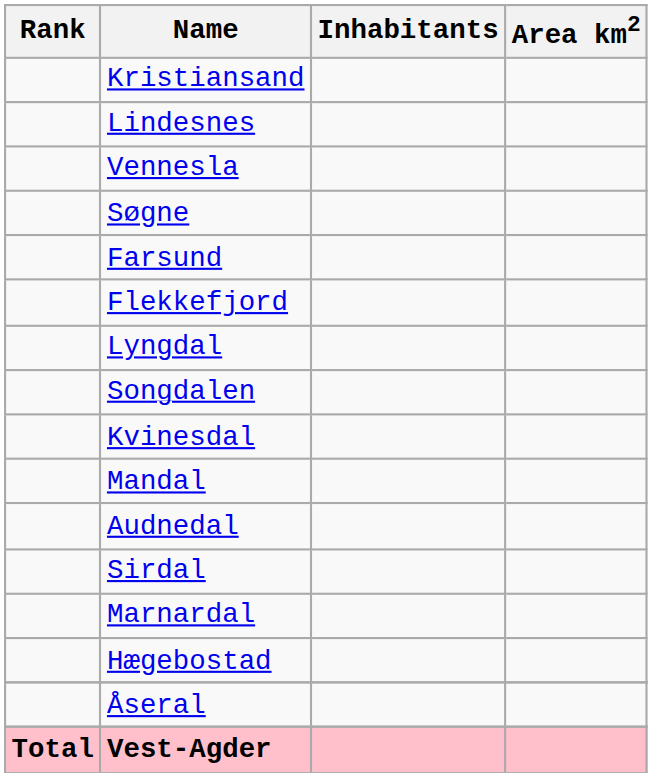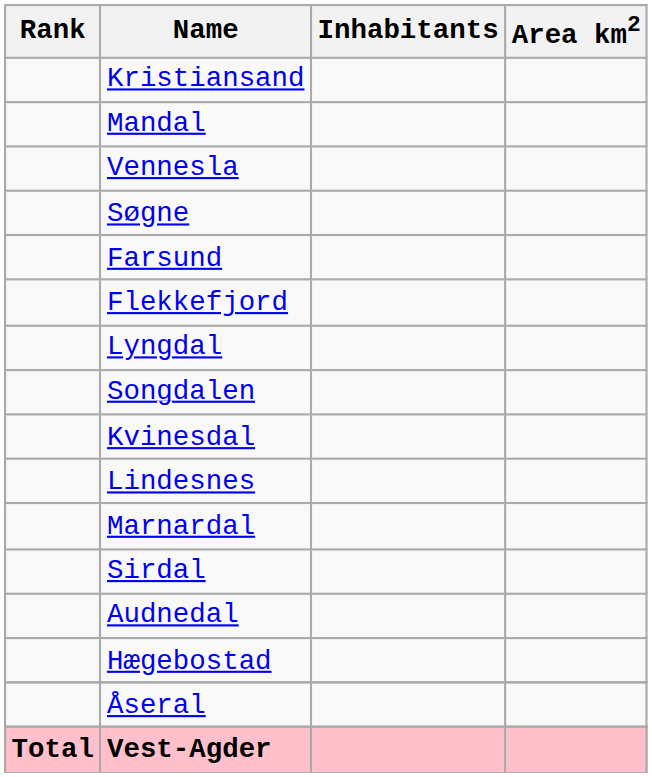 <table class="wikitable sortable">
 <tr>
 <th>Rank</th>
 <th>Name</th>
 <th>Inhabitants</th>
 <th>Area km<sup>2</sup></th>
 </tr>
 <tr align="center">
 <td></td>
 <td align="left"> <a href='#'>Kristiansand</a></td>
 <td align="right"></td>
 <td align="right"></td>
 </tr>
 <tr align="center">
 <td></td>
-<td align="left"> <a href='#'>Lindesnes</a></td>
+<td align="left"> <a href='#'>Mandal</a></td>
 <td align="right"></td>
 <td align="right"></td>
 </tr>
 <tr align="center">
 <td></td>
 <td align="left"> <a href='#'>Vennesla</a></td>
 <td align="right"></td>
 <td align="right"></td>
 </tr>
 <tr align="center">
 <td></td>
 <td align="left"> <a href='#'>Søgne</a></td>
 <td align="right"></td>
 <td align="right"></td>
 </tr>
 <tr align="center">
 <td></td>
 <td align="left"> <a href='#'>Farsund</a></td>
 <td align="right"></td>
 <td align="right"></td>
 </tr>
 <tr align="center">
 <td></td>
 <td align="left"> <a href='#'>Flekkefjord</a></td>
 <td align="right"></td>
 <td align="right"></td>
 </tr>
 <tr align="center">
 <td></td>
 <td align="left"> <a href='#'>Lyngdal</a></td>
 <td align="right"></td>
 <td align="right"></td>
 </tr>
 <tr align="center">
 <td></td>
 <td align="left"> <a href='#'>Songdalen</a></td>
 <td align="right"></td>
 <td align="right"></td>
 </tr>
 <tr align="center">
 <td></td>
 <td align="left"> <a href='#'>Kvinesdal</a></td>
 <td align="right"></td>
 <td align="right"></td>
 </tr>
 <tr align="center">
 <td></td>
-<td align="left"> <a href='#'>Mandal</a></td>
+<td align="left"> <a href='#'>Lindesnes</a></td>
 <td align="right"></td>
 <td align="right"></td>
 </tr>
 <tr align="center">
 <td></td>
-<td align="left"> <a href='#'>Audnedal</a></td>
+<td align="left"> <a href='#'>Marnardal</a></td>
 <td align="right"></td>
 <td align="right"></td>
 </tr>
 <tr align="center">
 <td></td>
 <td align="left"> <a href='#'>Sirdal</a></td>
 <td align="right"></td>
 <td align="right"></td>
 </tr>
 <tr align="center">
 <td></td>
-<td align="left"> <a href='#'>Marnardal</a></td>
+<td align="left"> <a href='#'>Audnedal</a></td>
 <td align="right"></td>
 <td align="right"></td>
 </tr>
 <tr align="center">
 <td></td>
 <td align="left"> <a href='#'>Hægebostad</a></td>
 <td align="right"></td>
 <td align="right"></td>
 </tr>
 <tr align="center">
 </tr>
 <tr align="center">
 <td></td>
 <td align="left"> <a href='#'>Åseral</a></td>
 <td align="right"></td>
 <td align="right"></td>
 </tr>
 <tr align="center">
 </tr>
 <tr align="center">
 </tr>
 <tr bgcolor="pink" align="center" class="sortbottom">
 <td bgcolor="pink"><strong>Total</strong></td>
 <td bgcolor="pink" align="left"><strong>Vest-Agder</strong></td>
 <td bgcolor="pink" align="right"><strong></strong></td>
 <td bgcolor="pink" align="right"><strong></strong></td>
 </tr>
 </table>
